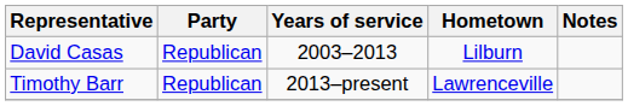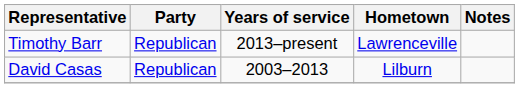 <table class=wikitable style="text-align:center">
 <tr>
 <th>Representative</th>
 <th>Party</th>
 <th>Years of service</th>
 <th>Hometown</th>
 <th>Notes</th>
 </tr>
 <tr>
+<td align=left nowrap><a href='#'>Timothy Barr</a></td>
+<td><a href='#'>Republican</a></td>
+<td>2013–present</td>
+<td><a href='#'>Lawrenceville</a></td>
+<td></td>
+</tr>
+<tr>
 <td align=left nowrap><a href='#'>David Casas</a></td>
 <td><a href='#'>Republican</a></td>
 <td>2003–2013</td>
 <td><a href='#'>Lilburn</a></td>
 <td></td>
 </tr>
 <tr>
-<td align=left nowrap><a href='#'>Timothy Barr</a></td>
-<td><a href='#'>Republican</a></td>
-<td>2013–present</td>
-<td><a href='#'>Lawrenceville</a></td>
-<td></td>
-</tr>
-<tr>
 </tr>
 </table>
